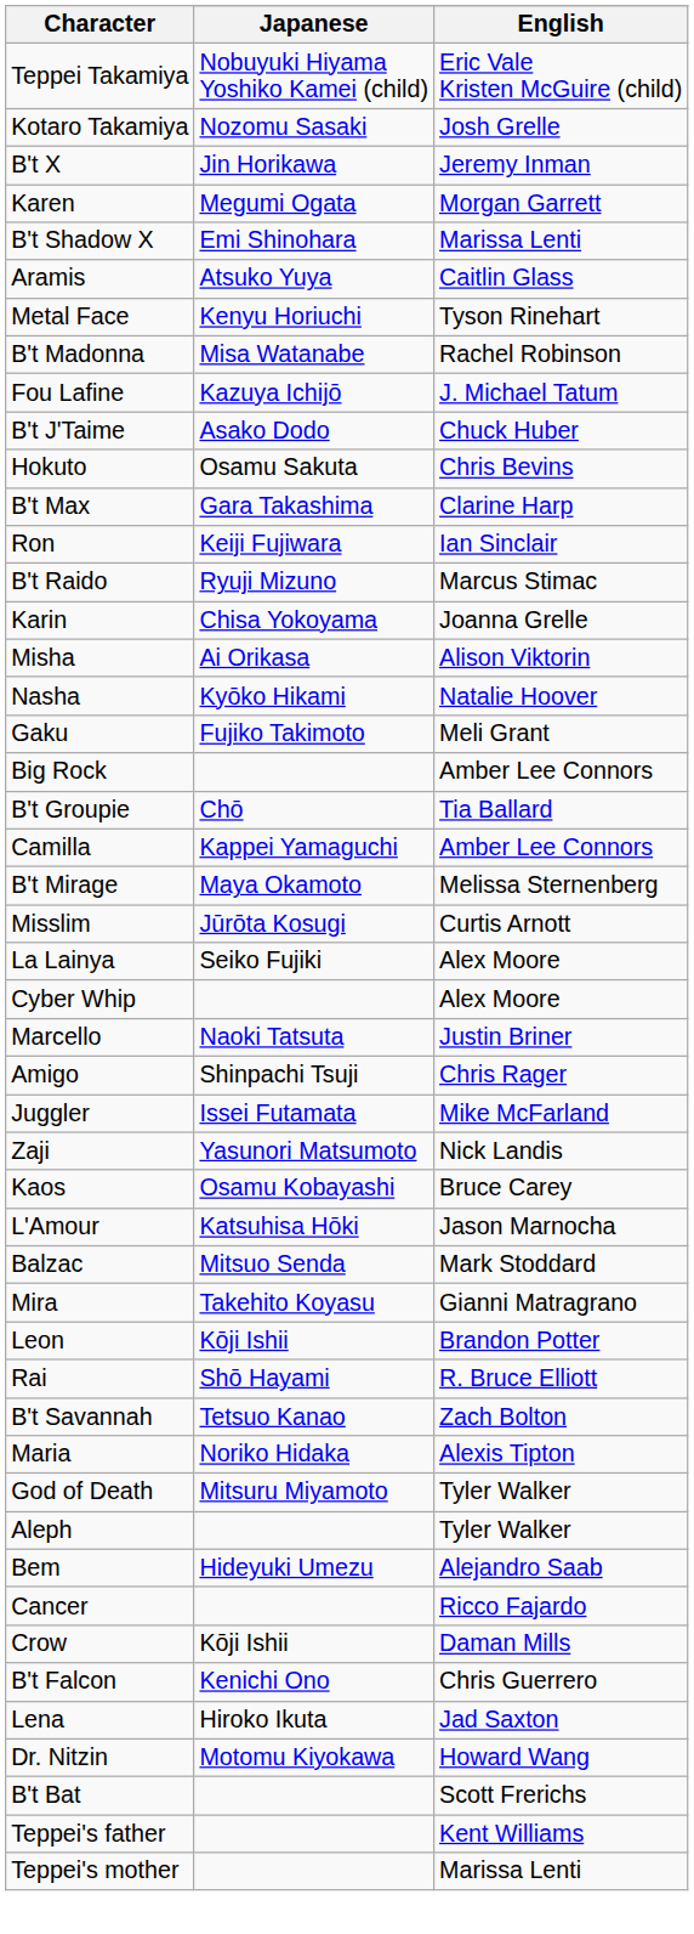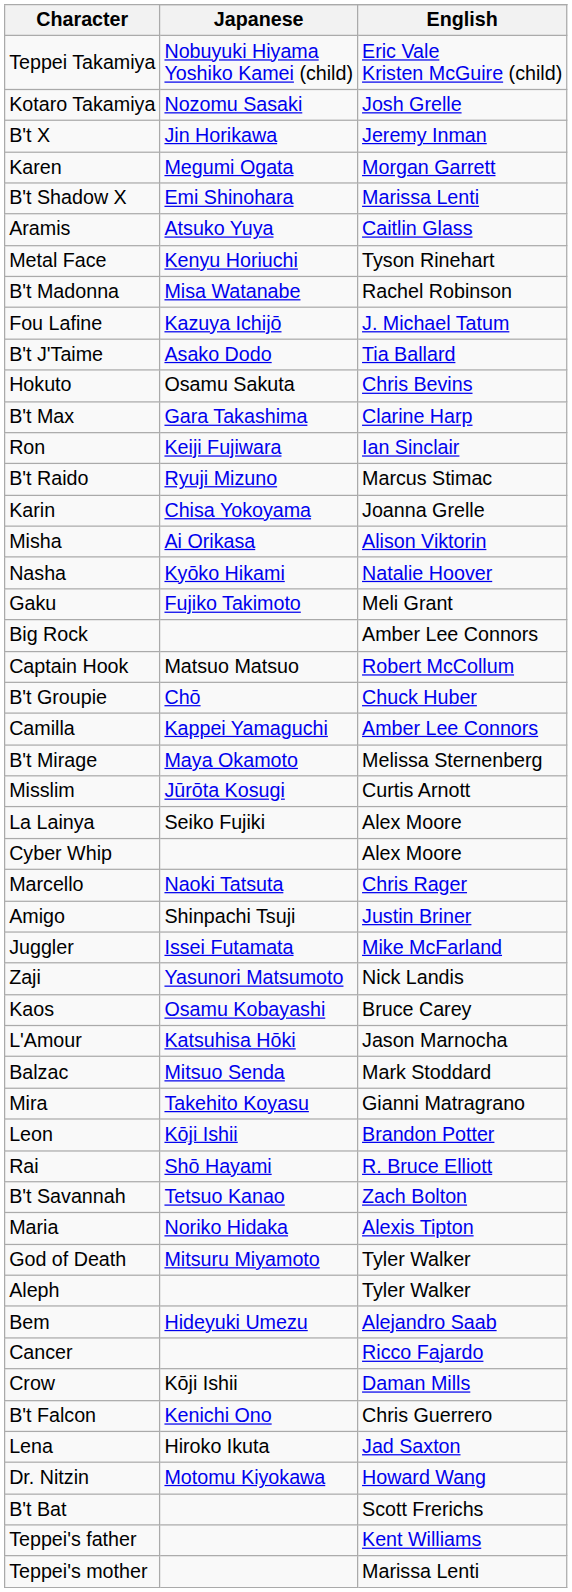 <table class="wikitable">
 <tr>
 <th rowspan="2">Character</th>
 </tr>
 <tr>
 <th>Japanese</th>
 <th>English</th>
 </tr>
 <tr>
 <td>Teppei Takamiya</td>
 <td><a href='#'>Nobuyuki Hiyama</a><br><a href='#'>Yoshiko Kamei</a> (child)</td>
 <td><a href='#'>Eric Vale</a><br><a href='#'>Kristen McGuire</a> (child)</td>
 </tr>
 <tr>
 <td>Kotaro Takamiya</td>
 <td><a href='#'>Nozomu Sasaki</a></td>
 <td><a href='#'>Josh Grelle</a></td>
 </tr>
 <tr>
 <td>B't X</td>
 <td><a href='#'>Jin Horikawa</a></td>
 <td><a href='#'>Jeremy Inman</a></td>
 </tr>
 <tr>
 <td>Karen</td>
 <td><a href='#'>Megumi Ogata</a></td>
 <td><a href='#'>Morgan Garrett</a></td>
 </tr>
 <tr>
 <td>B't Shadow X</td>
 <td><a href='#'>Emi Shinohara</a></td>
 <td><a href='#'>Marissa Lenti</a></td>
 </tr>
 <tr>
 <td>Aramis</td>
 <td><a href='#'>Atsuko Yuya</a></td>
 <td><a href='#'>Caitlin Glass</a></td>
 </tr>
 <tr>
 <td>Metal Face</td>
 <td><a href='#'>Kenyu Horiuchi</a></td>
 <td>Tyson Rinehart</td>
 </tr>
 <tr>
 <td>B't Madonna</td>
 <td><a href='#'>Misa Watanabe</a></td>
 <td>Rachel Robinson</td>
 </tr>
 <tr>
 <td>Fou Lafine</td>
 <td><a href='#'>Kazuya Ichijō</a></td>
 <td><a href='#'>J. Michael Tatum</a></td>
 </tr>
 <tr>
 <td>B't J'Taime</td>
 <td><a href='#'>Asako Dodo</a></td>
-<td><a href='#'>Chuck Huber</a></td>
+<td><a href='#'>Tia Ballard</a></td>
 </tr>
 <tr>
 <td>Hokuto</td>
 <td>Osamu Sakuta</td>
 <td><a href='#'>Chris Bevins</a></td>
 </tr>
 <tr>
 <td>B't Max</td>
 <td><a href='#'>Gara Takashima</a></td>
 <td><a href='#'>Clarine Harp</a></td>
 </tr>
 <tr>
 <td>Ron</td>
 <td><a href='#'>Keiji Fujiwara</a></td>
 <td><a href='#'>Ian Sinclair</a></td>
 </tr>
 <tr>
 <td>B't Raido</td>
 <td><a href='#'>Ryuji Mizuno</a></td>
 <td>Marcus Stimac</td>
 </tr>
 <tr>
 <td>Karin</td>
 <td><a href='#'>Chisa Yokoyama</a></td>
 <td>Joanna Grelle</td>
 </tr>
 <tr>
 <td>Misha</td>
 <td><a href='#'>Ai Orikasa</a></td>
 <td><a href='#'>Alison Viktorin</a></td>
 </tr>
 <tr>
 <td>Nasha</td>
 <td><a href='#'>Kyōko Hikami</a></td>
 <td><a href='#'>Natalie Hoover</a></td>
 </tr>
 <tr>
 <td>Gaku</td>
 <td><a href='#'>Fujiko Takimoto</a></td>
 <td>Meli Grant</td>
 </tr>
 <tr>
 <td>Big Rock</td>
 <td></td>
 <td>Amber Lee Connors</td>
 </tr>
 <tr>
+<td>Captain Hook</td>
+<td>Matsuo Matsuo</td>
+<td><a href='#'>Robert McCollum</a></td>
+</tr>
+<tr>
 <td>B't Groupie</td>
 <td><a href='#'>Chō</a></td>
-<td><a href='#'>Tia Ballard</a></td>
+<td><a href='#'>Chuck Huber</a></td>
 </tr>
 <tr>
 <td>Camilla</td>
 <td><a href='#'>Kappei Yamaguchi</a></td>
 <td><a href='#'>Amber Lee Connors</a></td>
 </tr>
 <tr>
 <td>B't Mirage</td>
 <td><a href='#'>Maya Okamoto</a></td>
 <td>Melissa Sternenberg</td>
 </tr>
 <tr>
 <td>Misslim</td>
 <td><a href='#'>Jūrōta Kosugi</a></td>
 <td>Curtis Arnott</td>
 </tr>
 <tr>
 <td>La Lainya</td>
 <td>Seiko Fujiki</td>
 <td>Alex Moore</td>
 </tr>
 <tr>
 <td>Cyber Whip</td>
 <td></td>
 <td>Alex Moore</td>
 </tr>
 <tr>
 <td>Marcello</td>
 <td><a href='#'>Naoki Tatsuta</a></td>
-<td><a href='#'>Justin Briner</a></td>
+<td><a href='#'>Chris Rager</a></td>
 </tr>
 <tr>
 <td>Amigo</td>
 <td>Shinpachi Tsuji</td>
-<td><a href='#'>Chris Rager</a></td>
+<td><a href='#'>Justin Briner</a></td>
 </tr>
 <tr>
 <td>Juggler</td>
 <td><a href='#'>Issei Futamata</a></td>
 <td><a href='#'>Mike McFarland</a></td>
 </tr>
 <tr>
 <td>Zaji</td>
 <td><a href='#'>Yasunori Matsumoto</a></td>
 <td>Nick Landis</td>
 </tr>
 <tr>
 <td>Kaos</td>
 <td><a href='#'>Osamu Kobayashi</a></td>
 <td>Bruce Carey</td>
 </tr>
 <tr>
 <td>L'Amour</td>
 <td><a href='#'>Katsuhisa Hōki</a></td>
 <td>Jason Marnocha</td>
 </tr>
 <tr>
 <td>Balzac</td>
 <td><a href='#'>Mitsuo Senda</a></td>
 <td>Mark Stoddard</td>
 </tr>
 <tr>
 <td>Mira</td>
 <td><a href='#'>Takehito Koyasu</a></td>
 <td>Gianni Matragrano</td>
 </tr>
 <tr>
 <td>Leon</td>
 <td><a href='#'>Kōji Ishii</a></td>
 <td><a href='#'>Brandon Potter</a></td>
 </tr>
 <tr>
 <td>Rai</td>
 <td><a href='#'>Shō Hayami</a></td>
 <td><a href='#'>R. Bruce Elliott</a></td>
 </tr>
 <tr>
 <td>B't Savannah</td>
 <td><a href='#'>Tetsuo Kanao</a></td>
 <td><a href='#'>Zach Bolton</a></td>
 </tr>
 <tr>
 <td>Maria</td>
 <td><a href='#'>Noriko Hidaka</a></td>
 <td><a href='#'>Alexis Tipton</a></td>
 </tr>
 <tr>
 <td>God of Death</td>
 <td><a href='#'>Mitsuru Miyamoto</a></td>
 <td>Tyler Walker</td>
 </tr>
 <tr>
 <td>Aleph</td>
 <td></td>
 <td>Tyler Walker</td>
 </tr>
 <tr>
 <td>Bem</td>
 <td><a href='#'>Hideyuki Umezu</a></td>
 <td><a href='#'>Alejandro Saab</a></td>
 </tr>
 <tr>
 <td>Cancer</td>
 <td></td>
 <td><a href='#'>Ricco Fajardo</a></td>
 </tr>
 <tr>
 <td>Crow</td>
 <td>Kōji Ishii</td>
 <td><a href='#'>Daman Mills</a></td>
 </tr>
 <tr>
 <td>B't Falcon</td>
 <td><a href='#'>Kenichi Ono</a></td>
 <td>Chris Guerrero</td>
 </tr>
 <tr>
 <td>Lena</td>
 <td>Hiroko Ikuta</td>
 <td><a href='#'>Jad Saxton</a></td>
 </tr>
 <tr>
 <td>Dr. Nitzin</td>
 <td><a href='#'>Motomu Kiyokawa</a></td>
 <td><a href='#'>Howard Wang</a></td>
 </tr>
 <tr>
 <td>B't Bat</td>
 <td></td>
 <td>Scott Frerichs</td>
 </tr>
 <tr>
 <td>Teppei's father</td>
 <td></td>
 <td><a href='#'>Kent Williams</a></td>
 </tr>
 <tr>
 <td>Teppei's mother</td>
 <td></td>
 <td>Marissa Lenti</td>
 </tr>
 </table>
